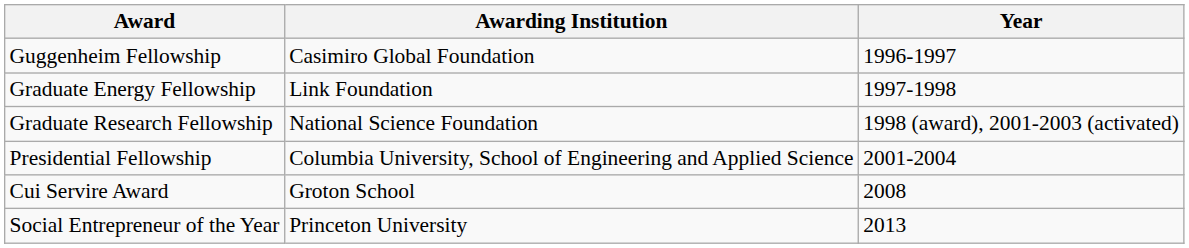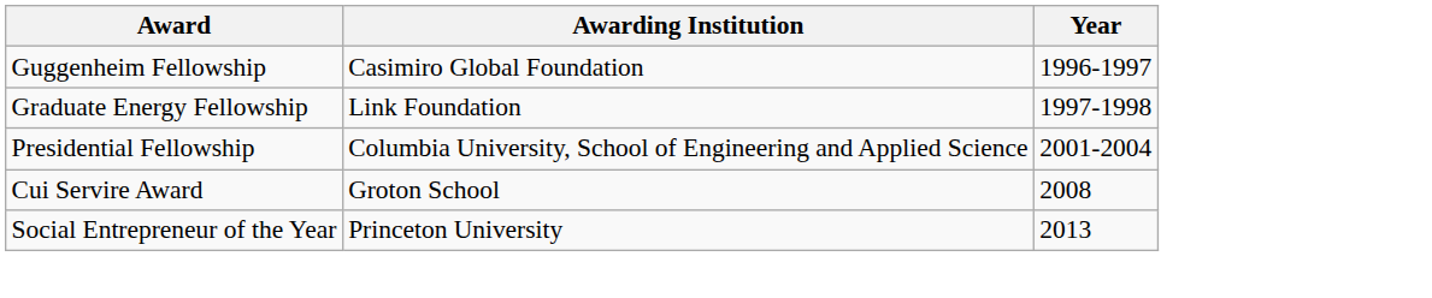 <table class="wikitable">
 <tr>
 <th>Award</th>
 <th>Awarding Institution</th>
 <th>Year</th>
 </tr>
 <tr>
 <td>Guggenheim Fellowship</td>
 <td>Casimiro Global Foundation</td>
 <td>1996-1997</td>
 </tr>
 <tr>
 <td>Graduate Energy Fellowship</td>
 <td>Link Foundation</td>
 <td>1997-1998</td>
 </tr>
 <tr>
-<td>Graduate Research Fellowship</td>
-<td>National Science Foundation</td>
-<td>1998 (award), 2001-2003 (activated)</td>
-</tr>
-<tr>
 <td>Presidential Fellowship</td>
 <td>Columbia University, School of Engineering and Applied Science</td>
 <td>2001-2004</td>
 </tr>
 <tr>
 <td>Cui Servire Award</td>
 <td>Groton School</td>
 <td>2008</td>
 </tr>
 <tr>
 <td>Social Entrepreneur of the Year</td>
 <td>Princeton University</td>
 <td>2013</td>
 </tr>
 </table>
